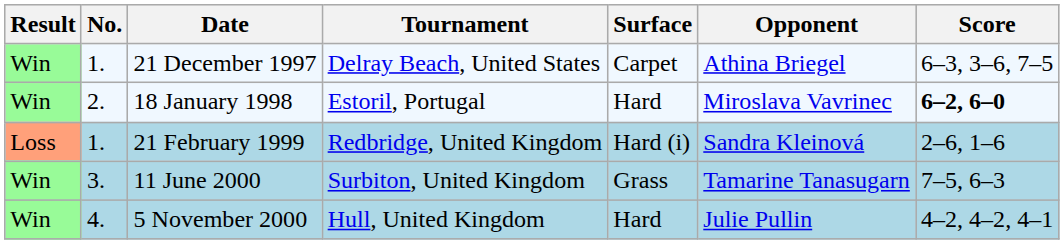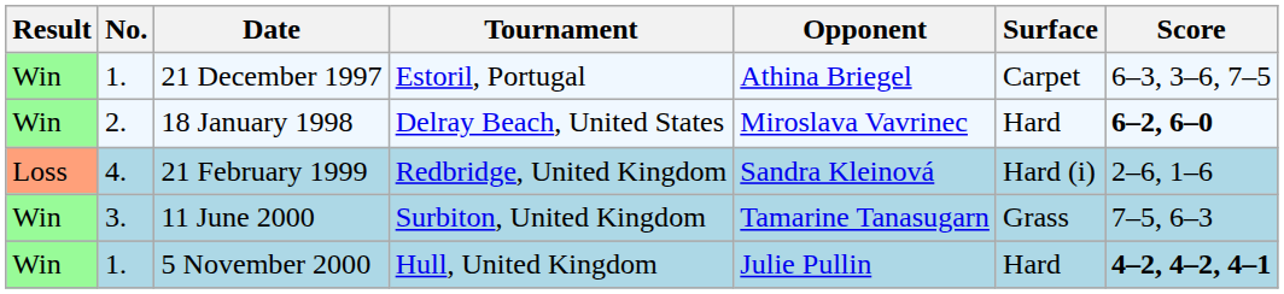 <table class="sortable wikitable" style=font-size:97%>
 <tr>
 <th>Result</th>
 <th>No.</th>
 <th>Date</th>
 <th>Tournament</th>
+<th>Opponent</th>
 <th>Surface</th>
-<th>Opponent</th>
 <th>Score</th>
 </tr>
 <tr bgcolor=f0f8ff>
 <td style="background:#98fb98;">Win</td>
 <td>1.</td>
 <td>21 December 1997</td>
-<td><a href='#'>Delray Beach</a>, United States</td>
+<td><a href='#'>Estoril</a>, Portugal</td>
+<td> <a href='#'>Athina Briegel</a></td>
 <td>Carpet</td>
-<td> <a href='#'>Athina Briegel</a></td>
 <td>6–3, 3–6, 7–5</td>
 </tr>
 <tr bgcolor=f0f8ff>
 <td style="background:#98fb98;">Win</td>
 <td>2.</td>
 <td>18 January 1998</td>
-<td><a href='#'>Estoril</a>, Portugal</td>
+<td><a href='#'>Delray Beach</a>, United States</td>
+<td> <a href='#'>Miroslava Vavrinec</a></td>
 <td>Hard</td>
-<td> <a href='#'>Miroslava Vavrinec</a></td>
 <td><strong>6–2, 6–0</strong></td>
 </tr>
 <tr style="background:lightblue;">
 <td style="background:#ffa07a;">Loss</td>
-<td>1.</td>
+<td>4.</td>
 <td>21 February 1999</td>
 <td><a href='#'>Redbridge</a>, United Kingdom</td>
+<td> <a href='#'>Sandra Kleinová</a></td>
 <td>Hard (i)</td>
-<td> <a href='#'>Sandra Kleinová</a></td>
 <td>2–6, 1–6</td>
 </tr>
 <tr style="background:lightblue;">
 <td style="background:#98fb98;">Win</td>
 <td>3.</td>
 <td>11 June 2000</td>
 <td><a href='#'>Surbiton</a>, United Kingdom</td>
+<td> <a href='#'>Tamarine Tanasugarn</a></td>
 <td>Grass</td>
-<td> <a href='#'>Tamarine Tanasugarn</a></td>
 <td>7–5, 6–3</td>
 </tr>
 <tr style="background:lightblue;">
 <td style="background:#98fb98;">Win</td>
-<td>4.</td>
+<td>1.</td>
 <td>5 November 2000</td>
 <td><a href='#'>Hull</a>, United Kingdom</td>
+<td> <a href='#'>Julie Pullin</a></td>
 <td>Hard</td>
-<td> <a href='#'>Julie Pullin</a></td>
-<td>4–2, 4–2, 4–1</td>
+<td><strong>4–2, 4–2, 4–1</strong></td>
 </tr>
 </table>
